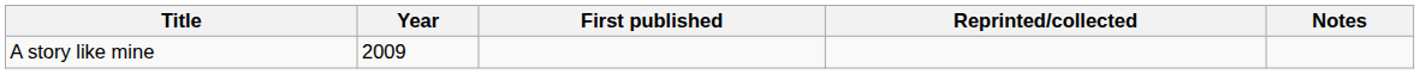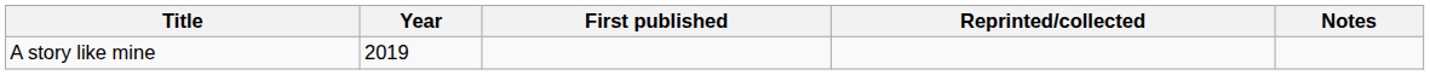 <table class='wikitable sortable' width='90%'>
 <tr>
 <th width=25%>Title</th>
 <th>Year</th>
 <th>First published</th>
 <th>Reprinted/collected</th>
 <th>Notes</th>
 </tr>
 <tr>
 <td>A story like mine</td>
-<td>2009</td>
+<td>2019</td>
 <td></td>
 <td></td>
 <td></td>
 </tr>
 </table>
